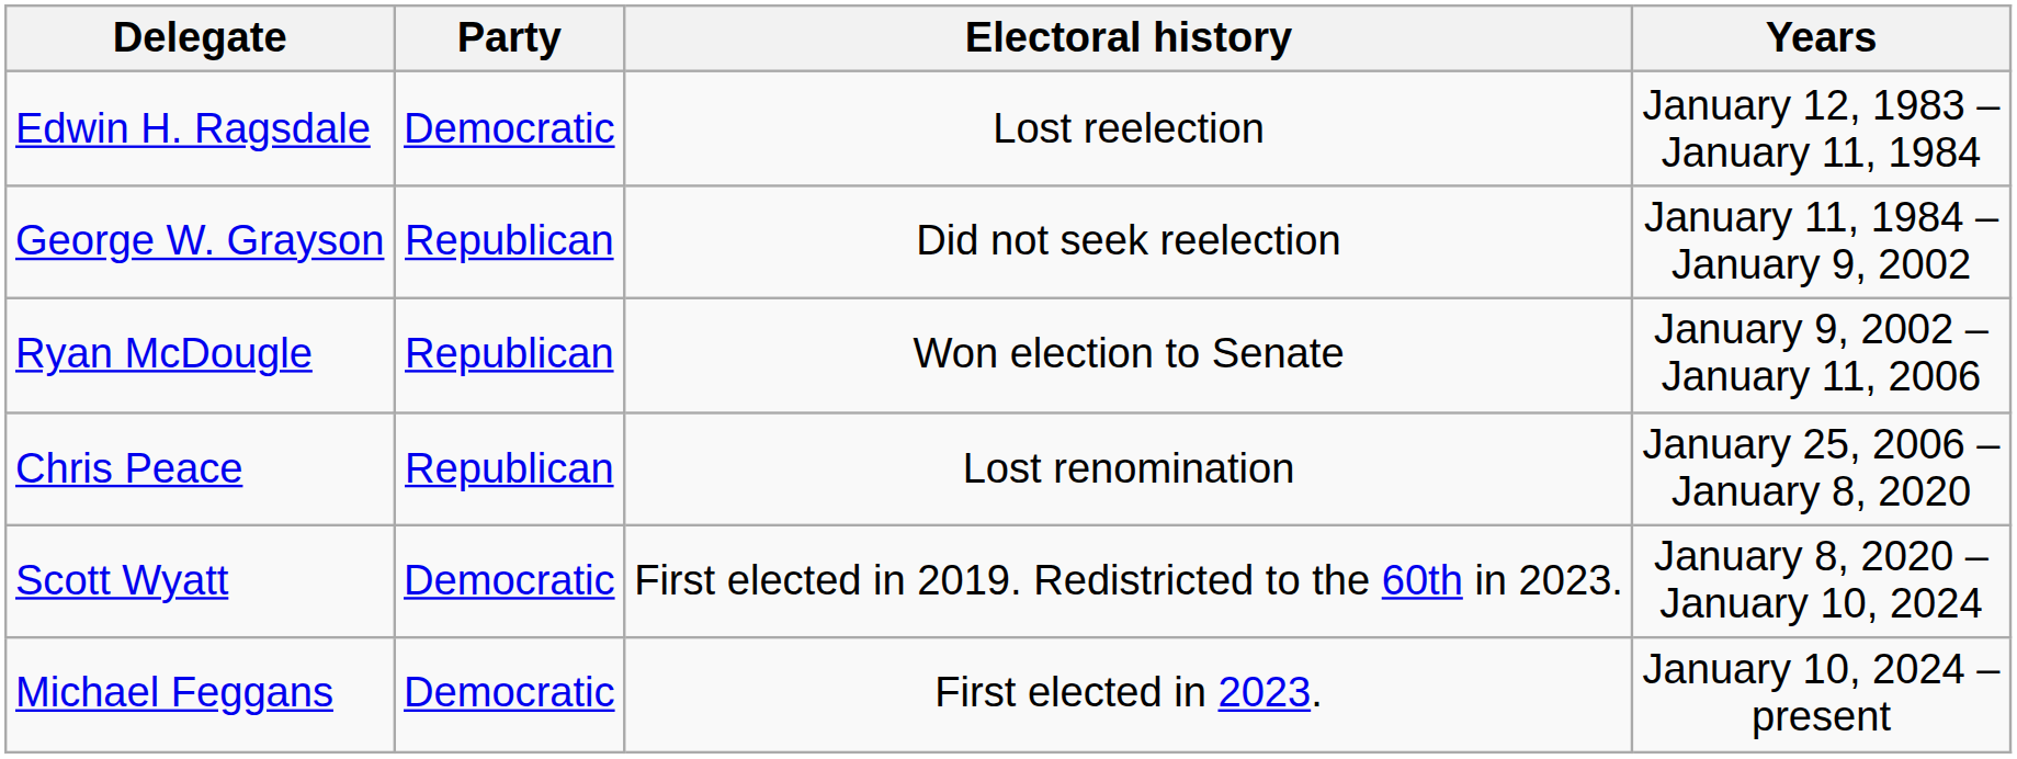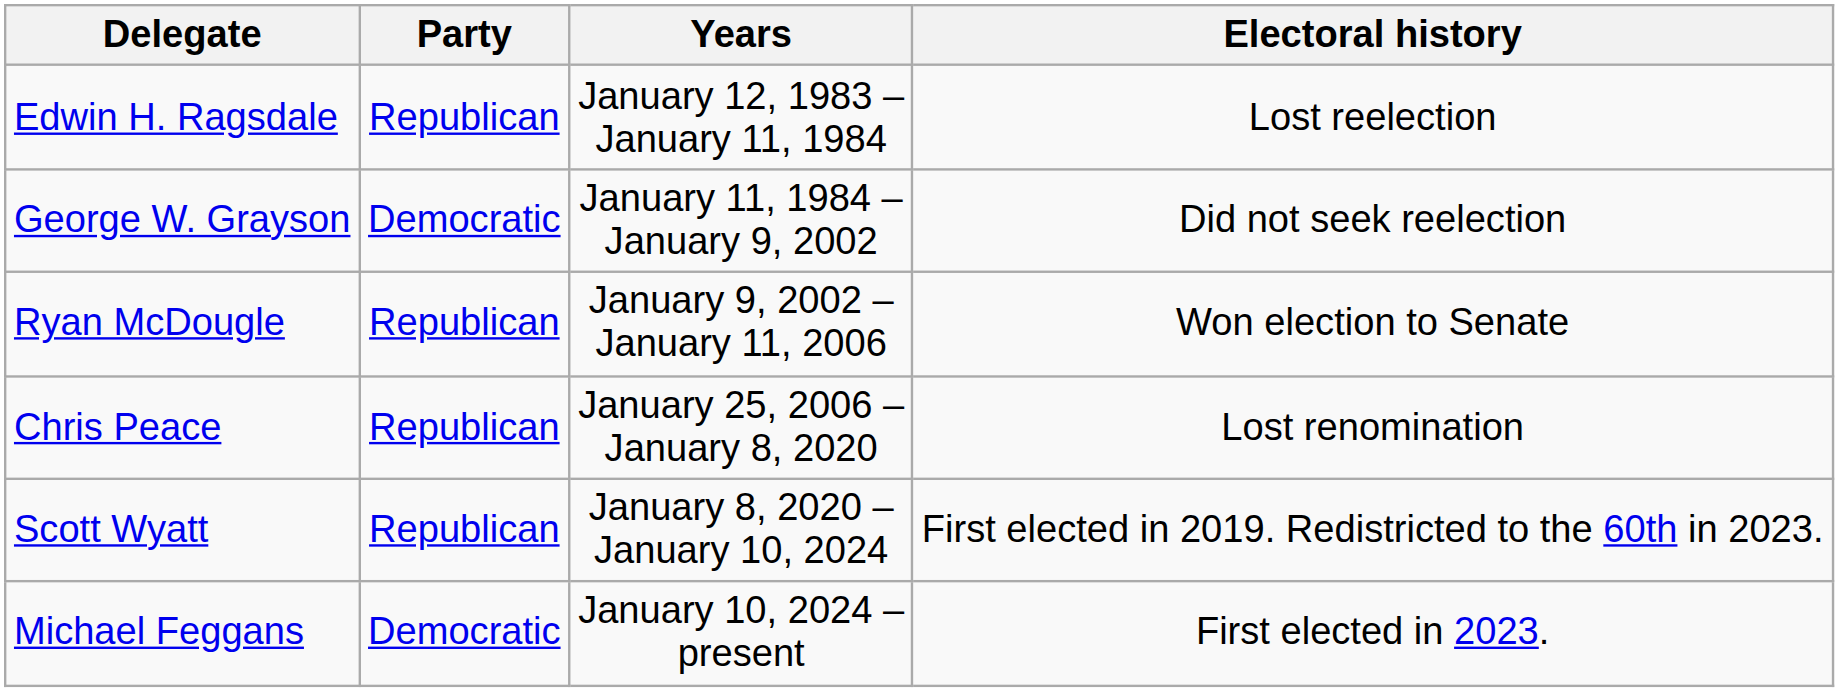 <table class=wikitable style="text-align:center">
 <tr valign=bottom>
 <th>Delegate</th>
 <th>Party</th>
+<th>Years</th>
 <th>Electoral history</th>
-<th>Years</th>
 </tr>
 <tr>
 <td align=left><a href='#'>Edwin H. Ragsdale</a></td>
-<td><a href='#'>Democratic</a></td>
+<td><a href='#'>Republican</a></td>
+<td nowrap>January 12, 1983 –<br>January 11, 1984</td>
 <td>Lost reelection</td>
-<td nowrap>January 12, 1983 –<br>January 11, 1984</td>
 </tr>
 <tr>
 <td align=left><a href='#'>George W. Grayson</a></td>
-<td><a href='#'>Republican</a></td>
+<td><a href='#'>Democratic</a></td>
+<td nowrap>January 11, 1984 –<br>January 9, 2002</td>
 <td>Did not seek reelection</td>
-<td nowrap>January 11, 1984 –<br>January 9, 2002</td>
 </tr>
 <tr>
 <td align=left><a href='#'>Ryan McDougle</a></td>
 <td><a href='#'>Republican</a></td>
+<td nowrap>January 9, 2002 –<br>January 11, 2006</td>
 <td>Won election to Senate</td>
-<td nowrap>January 9, 2002 –<br>January 11, 2006</td>
 </tr>
 <tr>
 <td align=left><a href='#'>Chris Peace</a></td>
 <td><a href='#'>Republican</a></td>
+<td nowrap>January 25, 2006 –<br>January 8, 2020</td>
 <td>Lost renomination</td>
-<td nowrap>January 25, 2006 –<br>January 8, 2020</td>
 </tr>
 <tr>
 <td align=left><a href='#'>Scott Wyatt</a></td>
-<td><a href='#'>Democratic</a></td>
+<td><a href='#'>Republican</a></td>
+<td nowrap>January 8, 2020 –<br>January 10, 2024</td>
 <td>First elected in 2019. Redistricted to the <a href='#'>60th</a> in 2023.</td>
-<td nowrap>January 8, 2020 –<br>January 10, 2024</td>
 </tr>
 <tr>
 <td align=left><a href='#'>Michael Feggans</a></td>
 <td><a href='#'>Democratic</a></td>
+<td nowrap>January 10, 2024 –<br>present</td>
 <td>First elected in <a href='#'>2023</a>.</td>
-<td nowrap>January 10, 2024 –<br>present</td>
 </tr>
 </table>
